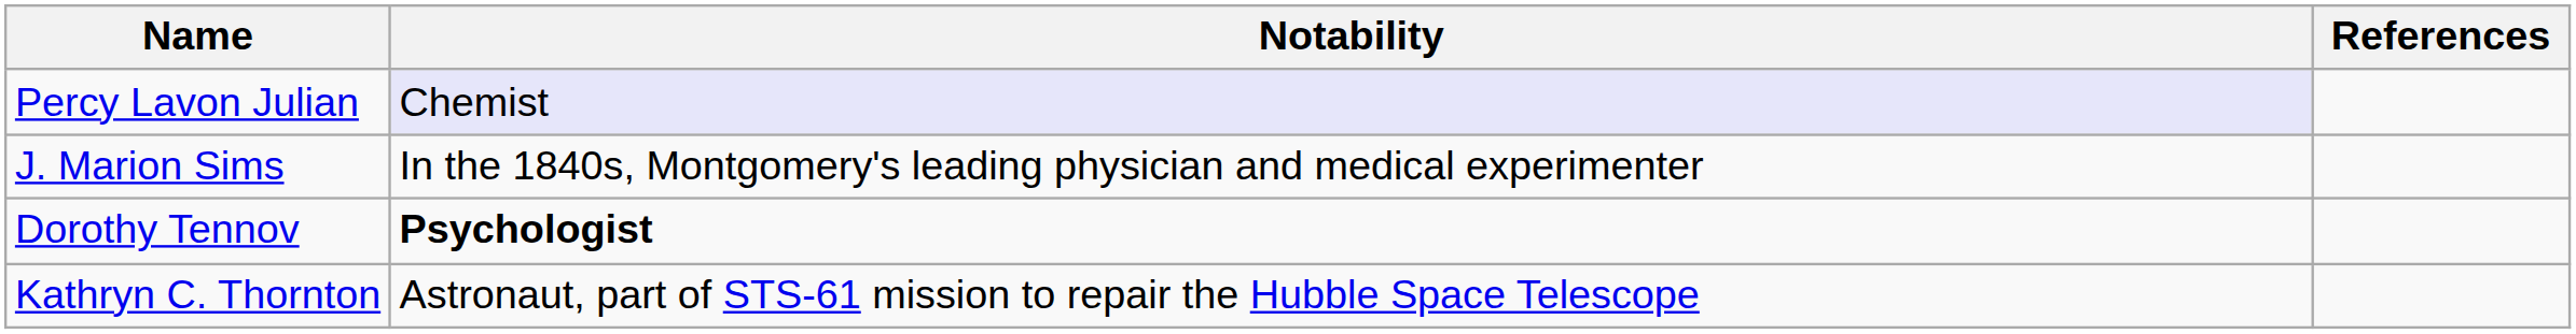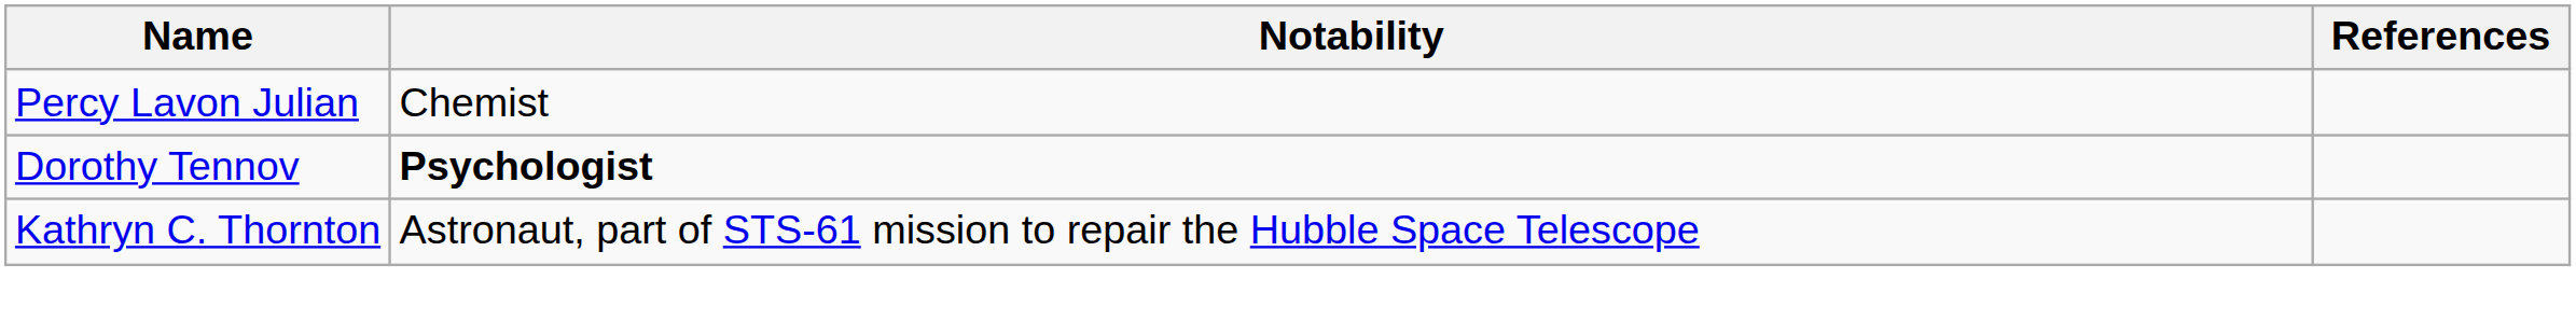 <table class="wikitable sortable">
 <tr>
 <th width="15%">Name</th>
 <th width="75%">Notability</th>
 <th width="10%" class="unsortable">References</th>
 </tr>
 <tr>
 <td><a href='#'>Percy Lavon Julian</a></td>
-<td style="background: lavender;">Chemist</td>
-<td></td>
-</tr>
-<tr>
-<td><a href='#'>J. Marion Sims</a></td>
-<td>In the 1840s, Montgomery's leading physician and medical experimenter</td>
+<td>Chemist</td>
 <td></td>
 </tr>
 <tr>
 <td><a href='#'>Dorothy Tennov</a></td>
 <td><strong>Psychologist</strong></td>
 <td></td>
 </tr>
 <tr>
 <td><a href='#'>Kathryn C. Thornton</a></td>
 <td>Astronaut, part of <a href='#'>STS-61</a> mission to repair the <a href='#'>Hubble Space Telescope</a></td>
 <td></td>
 </tr>
 </table>
